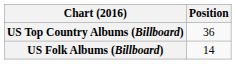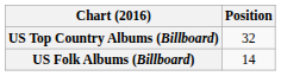 <table class="wikitable sortable plainrowheaders" style="text-align:center">
 <tr>
 <th scope="col">Chart (2016)</th>
 <th scope="col">Position</th>
 </tr>
 <tr>
 <th scope="row">US Top Country Albums (<em>Billboard</em>)</th>
-<td>36</td>
+<td>32</td>
 </tr>
 <tr>
 <th scope="row">US Folk Albums (<em>Billboard</em>)</th>
 <td>14</td>
 </tr>
 </table>
